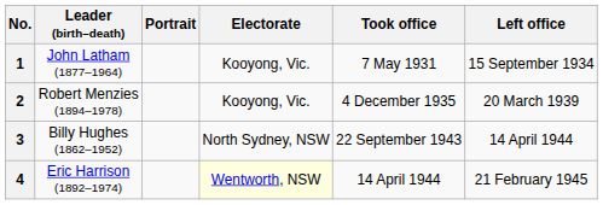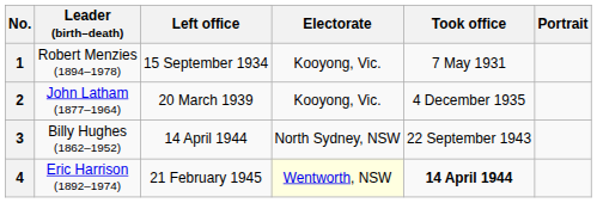 <table class="wikitable" style="text-align:center">
 <tr>
 <th>No.</th>
 <th>Leader<br><small>(birth–death)</small></th>
-<th>Portrait</th>
+<th>Left office</th>
 <th>Electorate</th>
 <th>Took office</th>
-<th>Left office</th>
+<th>Portrait</th>
 </tr>
 <tr>
 <th>1</th>
-<td><a href='#'>John Latham</a><br><small>(1877–1964)</small></td>
-<td></td>
+<td>Robert Menzies<br><small>(1894–1978)</small></td>
+<td>15 September 1934</td>
 <td>Kooyong, Vic.</td>
 <td>7 May 1931</td>
-<td>15 September 1934</td>
+<td></td>
 </tr>
 <tr>
 <th>2</th>
-<td>Robert Menzies<br><small>(1894–1978)</small></td>
-<td></td>
+<td><a href='#'>John Latham</a><br><small>(1877–1964)</small></td>
+<td>20 March 1939</td>
 <td>Kooyong, Vic.</td>
 <td>4 December 1935</td>
-<td>20 March 1939</td>
+<td></td>
 </tr>
 <tr>
 <th>3</th>
 <td>Billy Hughes<br><small>(1862–1952)</small></td>
-<td></td>
+<td>14 April 1944</td>
 <td>North Sydney, NSW</td>
 <td>22 September 1943</td>
-<td>14 April 1944</td>
+<td></td>
 </tr>
 <tr>
 <th>4</th>
 <td><a href='#'>Eric Harrison</a><br><small>(1892–1974)</small></td>
+<td>21 February 1945</td>
+<td style="background: lightyellow;"><a href='#'>Wentworth</a>, NSW</td>
+<td><strong>14 April 1944</strong></td>
 <td></td>
-<td style="background: lightyellow;"><a href='#'>Wentworth</a>, NSW</td>
-<td>14 April 1944</td>
-<td>21 February 1945</td>
 </tr>
 </table>
